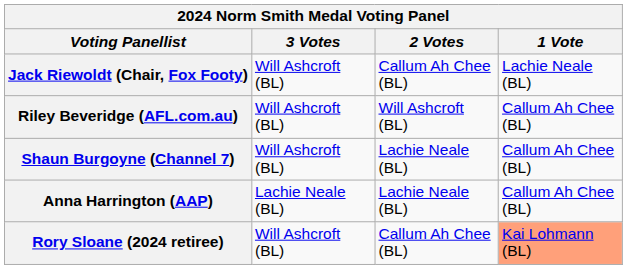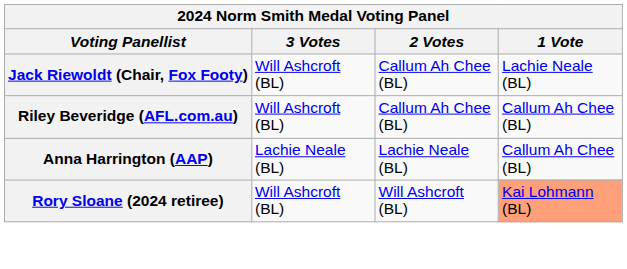 <table class="wikitable">
 <tr>
 <th colspan="4">2024 Norm Smith Medal Voting Panel</th>
 </tr>
 <tr>
 <th><em>Voting Panellist</em></th>
 <th style="width:120px"><em>3 Votes</em></th>
 <th style="width:120px"><em>2 Votes</em></th>
 <th style="width:120px"><em>1 Vote</em></th>
 </tr>
 <tr>
 <th><a href='#'>Jack Riewoldt</a> (Chair, <a href='#'>Fox Footy</a>)</th>
 <td><a href='#'>Will Ashcroft</a> (BL)</td>
 <td><a href='#'>Callum Ah Chee</a> (BL)</td>
 <td><a href='#'>Lachie Neale</a> (BL)</td>
 </tr>
 <tr>
 <th>Riley Beveridge (<a href='#'>AFL.com.au</a>)</th>
 <td><a href='#'>Will Ashcroft</a> (BL)</td>
-<td><a href='#'>Will Ashcroft</a> (BL)</td>
 <td><a href='#'>Callum Ah Chee</a> (BL)</td>
-</tr>
-<tr>
-<th><a href='#'>Shaun Burgoyne</a> (<a href='#'>Channel 7</a>)</th>
-<td><a href='#'>Will Ashcroft</a> (BL)</td>
-<td><a href='#'>Lachie Neale</a> (BL)</td>
 <td><a href='#'>Callum Ah Chee</a> (BL)</td>
 </tr>
 <tr>
 <th>Anna Harrington (<a href='#'>AAP</a>)</th>
 <td><a href='#'>Lachie Neale</a> (BL)</td>
 <td><a href='#'>Lachie Neale</a> (BL)</td>
 <td><a href='#'>Callum Ah Chee</a> (BL)</td>
 </tr>
 <tr>
 <th><a href='#'>Rory Sloane</a> (2024 retiree)</th>
 <td><a href='#'>Will Ashcroft</a> (BL)</td>
-<td><a href='#'>Callum Ah Chee</a> (BL)</td>
+<td><a href='#'>Will Ashcroft</a> (BL)</td>
 <td style="background: lightsalmon;"><a href='#'>Kai Lohmann</a> (BL)</td>
 </tr>
 </table>
